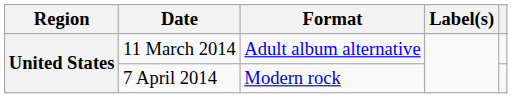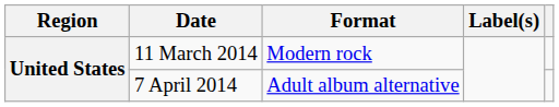 <table class="wikitable plainrowheaders">
 <tr>
 <th scope="col">Region</th>
 <th scope="col">Date</th>
 <th scope="col">Format</th>
 <th scope="col">Label(s)</th>
 <th scope="col"></th>
 </tr>
 <tr>
 <th scope="row" rowspan="2">United States</th>
 <td>11 March 2014</td>
-<td><a href='#'>Adult album alternative</a></td>
+<td><a href='#'>Modern rock</a></td>
 <td rowspan="2"></td>
 <td align="center"></td>
 </tr>
 <tr>
 <td>7 April 2014</td>
-<td><a href='#'>Modern rock</a></td>
+<td><a href='#'>Adult album alternative</a></td>
 <td align="center"></td>
 </tr>
 </table>
